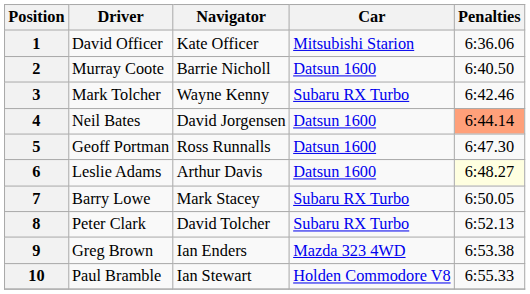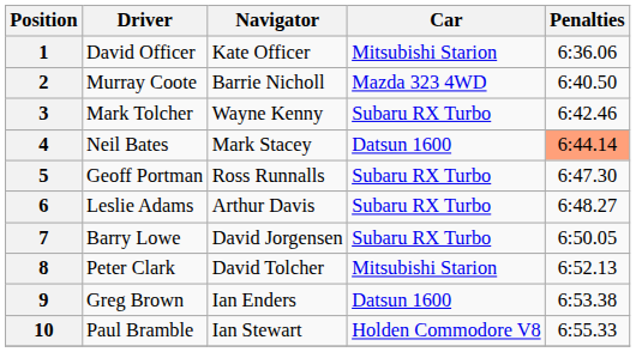 <table class="wikitable" border="1">
 <tr>
 <th>Position</th>
 <th>Driver</th>
 <th>Navigator</th>
 <th>Car</th>
 <th>Penalties</th>
 </tr>
 <tr>
 <th>1</th>
 <td>David Officer</td>
 <td>Kate Officer</td>
 <td><a href='#'>Mitsubishi Starion</a></td>
 <td align="center">6:36.06</td>
 </tr>
 <tr>
 <th>2</th>
 <td>Murray Coote</td>
 <td>Barrie Nicholl</td>
-<td><a href='#'>Datsun 1600</a></td>
+<td><a href='#'>Mazda 323 4WD</a></td>
 <td align="center">6:40.50</td>
 </tr>
 <tr>
 <th>3</th>
 <td>Mark Tolcher</td>
 <td>Wayne Kenny</td>
 <td><a href='#'>Subaru RX Turbo</a></td>
 <td align="center">6:42.46</td>
 </tr>
 <tr>
 <th>4</th>
 <td>Neil Bates</td>
-<td>David Jorgensen</td>
+<td>Mark Stacey</td>
 <td><a href='#'>Datsun 1600</a></td>
 <td align="center" style="background: lightsalmon;">6:44.14</td>
 </tr>
 <tr>
 <th>5</th>
 <td>Geoff Portman</td>
 <td>Ross Runnalls</td>
-<td><a href='#'>Datsun 1600</a></td>
+<td><a href='#'>Subaru RX Turbo</a></td>
 <td align="center">6:47.30</td>
 </tr>
 <tr>
 <th>6</th>
 <td>Leslie Adams</td>
 <td>Arthur Davis</td>
-<td><a href='#'>Datsun 1600</a></td>
-<td align="center" style="background: lightyellow;">6:48.27</td>
+<td><a href='#'>Subaru RX Turbo</a></td>
+<td align="center">6:48.27</td>
 </tr>
 <tr>
 <th>7</th>
 <td>Barry Lowe</td>
-<td>Mark Stacey</td>
+<td>David Jorgensen</td>
 <td><a href='#'>Subaru RX Turbo</a></td>
 <td align="center">6:50.05</td>
 </tr>
 <tr>
 <th>8</th>
 <td>Peter Clark</td>
 <td>David Tolcher</td>
-<td><a href='#'>Subaru RX Turbo</a></td>
+<td><a href='#'>Mitsubishi Starion</a></td>
 <td align="center">6:52.13</td>
 </tr>
 <tr>
 <th>9</th>
 <td>Greg Brown</td>
 <td>Ian Enders</td>
-<td><a href='#'>Mazda 323 4WD</a></td>
+<td><a href='#'>Datsun 1600</a></td>
 <td align="center">6:53.38</td>
 </tr>
 <tr>
 <th>10</th>
 <td>Paul Bramble</td>
 <td>Ian Stewart</td>
 <td><a href='#'>Holden Commodore V8</a></td>
 <td align="center">6:55.33</td>
 </tr>
 <tr>
 </tr>
 </table>
